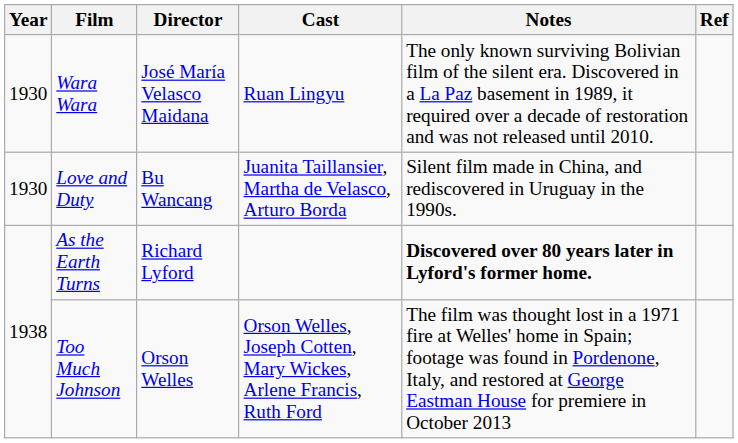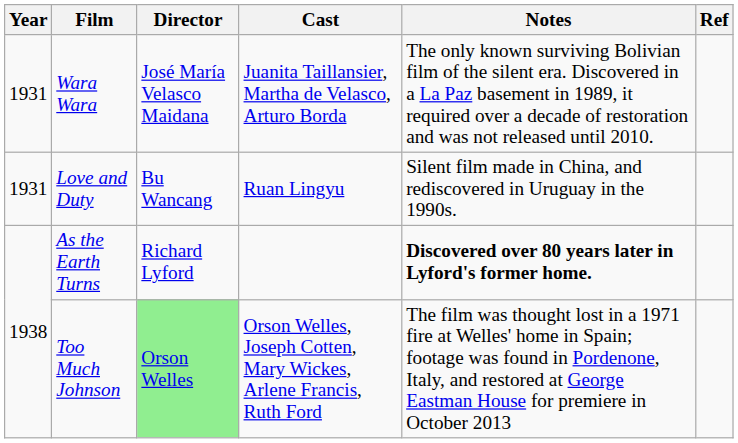 <table class="wikitable sortable">
 <tr>
 <th>Year</th>
 <th>Film</th>
 <th>Director</th>
 <th>Cast</th>
 <th>Notes</th>
 <th>Ref</th>
 </tr>
 <tr>
-<td>1930</td>
+<td>1931</td>
 <td><em><a href='#'>Wara Wara</a></em></td>
 <td><a href='#'>José María Velasco Maidana</a></td>
-<td><a href='#'>Ruan Lingyu</a></td>
+<td><a href='#'>Juanita Taillansier</a>, <a href='#'>Martha de Velasco</a>, <a href='#'>Arturo Borda</a></td>
 <td>The only known surviving Bolivian film of the silent era. Discovered in a <a href='#'>La Paz</a> basement in 1989, it required over a decade of restoration and was not released until 2010.</td>
 <td></td>
 </tr>
 <tr>
-<td>1930</td>
+<td>1931</td>
 <td><em><a href='#'>Love and Duty</a></em></td>
 <td><a href='#'>Bu Wancang</a></td>
-<td><a href='#'>Juanita Taillansier</a>, <a href='#'>Martha de Velasco</a>, <a href='#'>Arturo Borda</a></td>
+<td><a href='#'>Ruan Lingyu</a></td>
 <td>Silent film made in China, and rediscovered in Uruguay in the 1990s.</td>
 <td></td>
 </tr>
 <tr>
 <td rowspan=2>1938</td>
 <td><em><a href='#'>As the Earth Turns</a></em></td>
 <td><a href='#'>Richard Lyford</a></td>
 <td></td>
 <td><strong>Discovered over 80 years later in Lyford's former home.</strong></td>
 <td></td>
 </tr>
 <tr>
 <td><em><a href='#'>Too Much Johnson</a></em></td>
-<td><a href='#'>Orson Welles</a></td>
+<td style="background: lightgreen;"><a href='#'>Orson Welles</a></td>
 <td><a href='#'>Orson Welles</a>, <a href='#'>Joseph Cotten</a>, <a href='#'>Mary Wickes</a>, <a href='#'>Arlene Francis</a>, <a href='#'>Ruth Ford</a></td>
 <td>The film was thought lost in a 1971 fire at Welles' home in Spain; footage was found in <a href='#'>Pordenone</a>, Italy, and restored at <a href='#'>George Eastman House</a> for premiere in October 2013</td>
 <td></td>
 </tr>
 </table>
